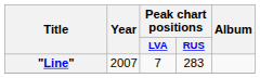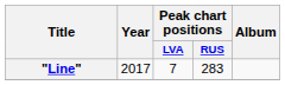 <table class="wikitable plainrowheaders" style="text-align:center;">
 <tr>
 <th scope="col" rowspan="2" style="width:8em;">Title</th>
 <th scope="col" rowspan="2" style="width:1em;">Year</th>
 <th scope="col" colspan="2">Peak chart positions</th>
 <th scope="col" rowspan="2">Album</th>
 </tr>
 <tr>
 <th scope="col" style="width:3em;font-size:85%;"><a href='#'>LVA</a></th>
 <th scope="col" style="width:3em;font-size:85%;"><a href='#'>RUS</a><br></th>
 </tr>
 <tr>
 <th scope="row">"<a href='#'>Line</a>"</th>
-<td>2007</td>
+<td>2017</td>
 <td>7</td>
 <td>283</td>
 <td></td>
 </tr>
 <tr>
 </tr>
 </table>
